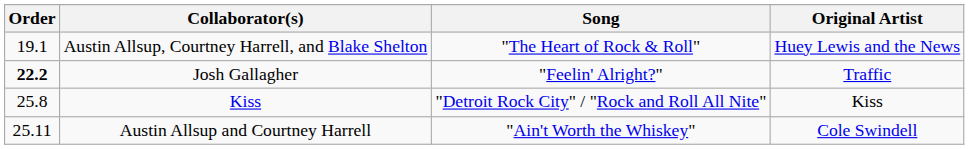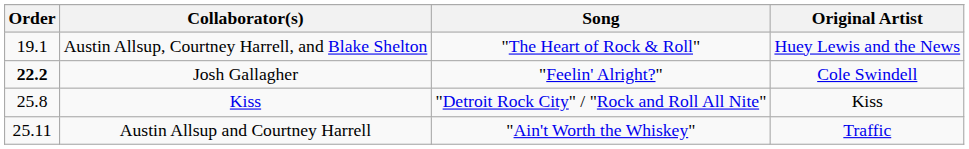 <table class="wikitable" style="text-align:center;">
 <tr>
 </tr>
 <tr>
 <th>Order</th>
 <th>Collaborator(s)</th>
 <th>Song</th>
 <th>Original Artist</th>
 </tr>
 <tr>
 <td>19.1</td>
 <td>Austin Allsup, Courtney Harrell, and <a href='#'>Blake Shelton</a></td>
 <td>"<a href='#'>The Heart of Rock & Roll</a>"</td>
 <td><a href='#'>Huey Lewis and the News</a></td>
 </tr>
 <tr>
 <td><strong>22.2</strong></td>
 <td>Josh Gallagher</td>
 <td>"<a href='#'>Feelin' Alright?</a>"</td>
-<td><a href='#'>Traffic</a></td>
+<td><a href='#'>Cole Swindell</a></td>
 </tr>
 <tr>
 <td>25.8</td>
 <td><a href='#'>Kiss</a></td>
 <td>"<a href='#'>Detroit Rock City</a>" / "<a href='#'>Rock and Roll All Nite</a>"</td>
 <td>Kiss</td>
 </tr>
 <tr>
 <td>25.11</td>
 <td>Austin Allsup and Courtney Harrell</td>
 <td>"<a href='#'>Ain't Worth the Whiskey</a>"</td>
-<td><a href='#'>Cole Swindell</a></td>
+<td><a href='#'>Traffic</a></td>
 </tr>
 </table>
